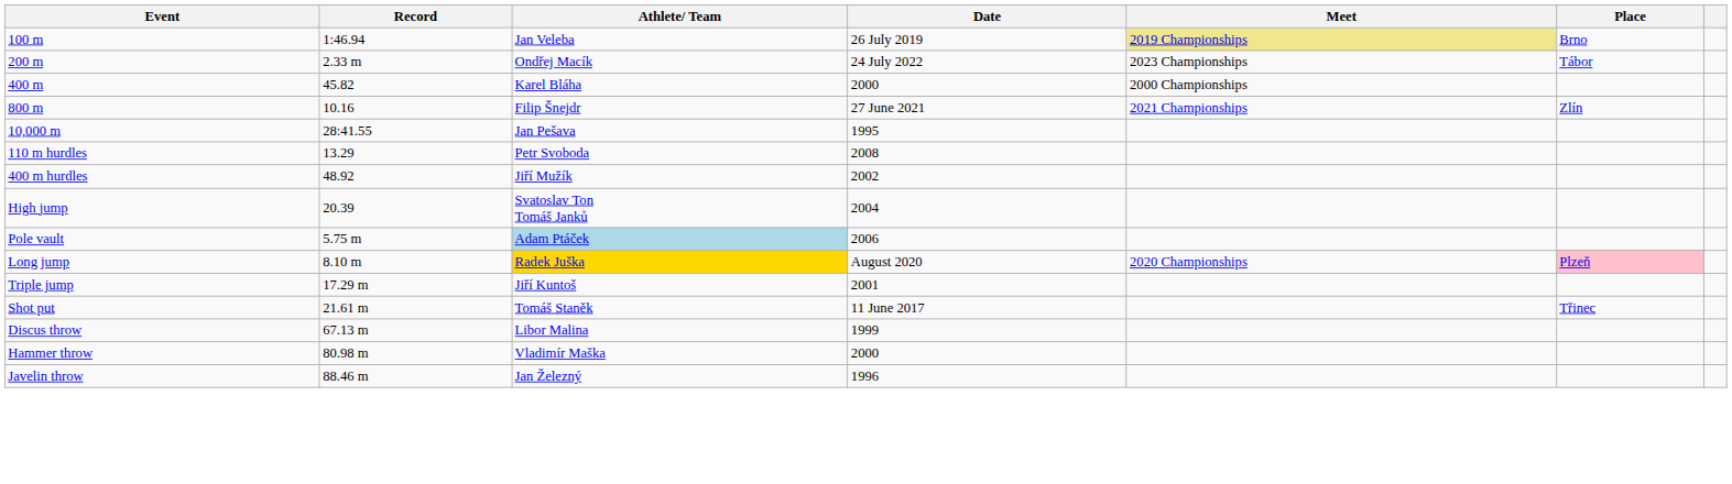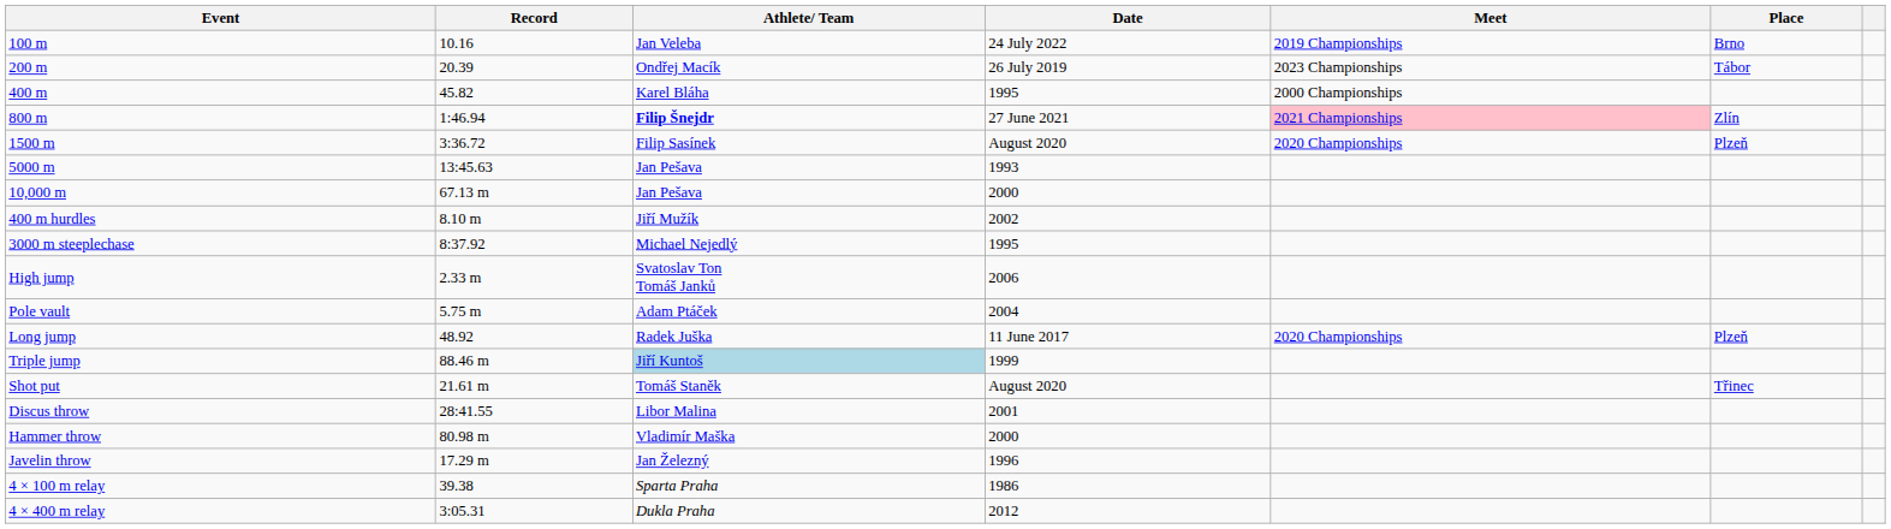 <table class="wikitable" style="font-size:95%; width: 95%;">
 <tr>
 <th>Event</th>
 <th>Record</th>
 <th>Athlete/ Team</th>
 <th>Date</th>
 <th>Meet</th>
 <th>Place</th>
 <th></th>
 </tr>
 <tr>
 <td><a href='#'>100 m</a></td>
-<td>1:46.94</td>
+<td>10.16 </td>
 <td><a href='#'>Jan Veleba</a></td>
-<td>26 July 2019</td>
-<td style="background: khaki;"><a href='#'>2019 Championships</a></td>
+<td>24 July 2022</td>
+<td><a href='#'>2019 Championships</a></td>
 <td><a href='#'>Brno</a></td>
 <td></td>
 </tr>
 <tr>
 <td><a href='#'>200 m</a></td>
-<td>2.33 m</td>
+<td>20.39  </td>
 <td><a href='#'>Ondřej Macík</a></td>
-<td>24 July 2022</td>
+<td>26 July 2019</td>
 <td>2023 Championships</td>
 <td><a href='#'>Tábor</a></td>
 <td></td>
 </tr>
 <tr>
 <td><a href='#'>400 m</a></td>
 <td>45.82</td>
 <td><a href='#'>Karel Bláha</a></td>
-<td>2000</td>
+<td>1995</td>
 <td>2000 Championships</td>
 <td></td>
 </tr>
 <tr>
 <td><a href='#'>800 m</a></td>
-<td>10.16 </td>
-<td><a href='#'>Filip Šnejdr</a></td>
+<td>1:46.94</td>
+<td><strong><a href='#'>Filip Šnejdr</a></strong></td>
 <td>27 June 2021</td>
-<td><a href='#'>2021 Championships</a></td>
+<td style="background: pink;"><a href='#'>2021 Championships</a></td>
 <td><a href='#'>Zlín</a></td>
 <td></td>
 </tr>
 <tr>
-<td><a href='#'>10,000 m</a></td>
-<td>28:41.55</td>
+<td><a href='#'>1500 m</a></td>
+<td>3:36.72</td>
+<td><a href='#'>Filip Sasínek</a></td>
+<td>August 2020</td>
+<td><a href='#'>2020 Championships</a></td>
+<td><a href='#'>Plzeň</a></td>
+<td></td>
+</tr>
+<tr>
+<td><a href='#'>5000 m</a></td>
+<td>13:45.63</td>
 <td><a href='#'>Jan Pešava</a></td>
-<td>1995</td>
+<td>1993</td>
 <td></td>
 <td></td>
 <td></td>
 </tr>
 <tr>
-<td><a href='#'>110 m hurdles</a></td>
-<td>13.29</td>
-<td><a href='#'>Petr Svoboda</a></td>
-<td>2008</td>
+<td><a href='#'>10,000 m</a></td>
+<td>67.13 m</td>
+<td><a href='#'>Jan Pešava</a></td>
+<td>2000</td>
 <td></td>
 <td></td>
 <td></td>
 </tr>
 <tr>
 <td><a href='#'>400 m hurdles</a></td>
-<td>48.92</td>
+<td>8.10 m</td>
 <td><a href='#'>Jiří Mužík</a></td>
 <td>2002</td>
 <td></td>
 <td></td>
 <td></td>
 </tr>
 <tr>
+<td><a href='#'>3000 m steeplechase</a></td>
+<td>8:37.92</td>
+<td><a href='#'>Michael Nejedlý</a></td>
+<td>1995</td>
+<td></td>
+<td></td>
+<td></td>
+</tr>
+<tr>
 <td><a href='#'>High jump</a></td>
-<td>20.39  </td>
+<td>2.33 m</td>
 <td><a href='#'>Svatoslav Ton</a><br><a href='#'>Tomáš Janků</a></td>
-<td>2004</td>
+<td>2006</td>
 <td></td>
 <td></td>
 <td></td>
 </tr>
 <tr>
 <td><a href='#'>Pole vault</a></td>
 <td>5.75 m</td>
-<td style="background: lightblue;"><a href='#'>Adam Ptáček</a></td>
-<td>2006</td>
+<td><a href='#'>Adam Ptáček</a></td>
+<td>2004</td>
 <td></td>
 <td></td>
 <td></td>
 </tr>
 <tr>
 <td><a href='#'>Long jump</a></td>
-<td>8.10 m</td>
-<td style="background: gold;"><a href='#'>Radek Juška</a></td>
-<td>August 2020</td>
+<td>48.92</td>
+<td><a href='#'>Radek Juška</a></td>
+<td>11 June 2017</td>
 <td><a href='#'>2020 Championships</a></td>
-<td style="background: pink;"><a href='#'>Plzeň</a></td>
+<td><a href='#'>Plzeň</a></td>
 <td></td>
 </tr>
 <tr>
 <td><a href='#'>Triple jump</a></td>
-<td>17.29 m</td>
-<td><a href='#'>Jiří Kuntoš</a></td>
-<td>2001</td>
+<td>88.46 m</td>
+<td style="background: lightblue;"><a href='#'>Jiří Kuntoš</a></td>
+<td>1999</td>
 <td></td>
 <td></td>
 <td></td>
 </tr>
 <tr>
 <td><a href='#'>Shot put</a></td>
 <td>21.61 m</td>
 <td><a href='#'>Tomáš Staněk</a></td>
-<td>11 June 2017</td>
+<td>August 2020</td>
 <td></td>
 <td><a href='#'>Třinec</a></td>
 <td></td>
 </tr>
 <tr>
 <td><a href='#'>Discus throw</a></td>
-<td>67.13 m</td>
+<td>28:41.55</td>
 <td><a href='#'>Libor Malina</a></td>
-<td>1999</td>
+<td>2001</td>
 <td></td>
 <td></td>
 <td></td>
 </tr>
 <tr>
 <td><a href='#'>Hammer throw</a></td>
 <td>80.98 m</td>
 <td><a href='#'>Vladimír Maška</a></td>
 <td>2000</td>
 <td></td>
 <td></td>
 <td></td>
 </tr>
 <tr>
 <td><a href='#'>Javelin throw</a></td>
-<td>88.46 m</td>
+<td>17.29 m</td>
 <td><a href='#'>Jan Železný</a></td>
 <td>1996</td>
 <td></td>
 <td></td>
 <td></td>
 </tr>
+<tr>
+<td><a href='#'>4 × 100 m relay</a></td>
+<td>39.38</td>
+<td><em>Sparta Praha</em></td>
+<td>1986</td>
+<td></td>
+<td></td>
+<td></td>
+</tr>
+<tr>
+<td><a href='#'>4 × 400 m relay</a></td>
+<td>3:05.31</td>
+<td><em>Dukla Praha</em></td>
+<td>2012</td>
+<td></td>
+<td></td>
+<td></td>
+</tr>
 </table>
